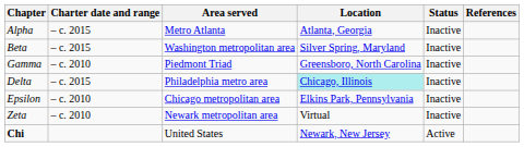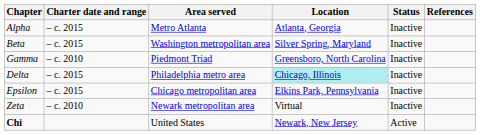 <table class="wikitable">
 <tr>
 <th>Chapter</th>
 <th>Charter date and range</th>
 <th>Area served</th>
 <th>Location</th>
 <th>Status</th>
 <th>References</th>
 </tr>
 <tr>
 <td><em>Alpha</em></td>
 <td> – c. 2015</td>
 <td><a href='#'>Metro Atlanta</a></td>
 <td><a href='#'>Atlanta, Georgia</a></td>
 <td>Inactive</td>
 <td></td>
 </tr>
 <tr>
 <td><em>Beta</em></td>
 <td> – c. 2015</td>
 <td><a href='#'>Washington metropolitan area</a></td>
 <td><a href='#'>Silver Spring, Maryland</a></td>
 <td>Inactive</td>
 <td></td>
 </tr>
 <tr>
 <td><em>Gamma</em></td>
 <td> – c. 2010</td>
 <td><a href='#'>Piedmont Triad</a></td>
 <td><a href='#'>Greensboro, North Carolina</a></td>
 <td>Inactive</td>
 <td></td>
 </tr>
 <tr>
 <td><em>Delta</em></td>
 <td> – c. 2015</td>
 <td><a href='#'>Philadelphia metro area</a></td>
 <td style="background: paleturquoise;"><a href='#'>Chicago, Illinois</a></td>
 <td>Inactive</td>
 <td></td>
 </tr>
 <tr>
 <td><em>Epsilon</em></td>
-<td> – c. 2010</td>
+<td> – c. 2015</td>
 <td><a href='#'>Chicago metropolitan area</a></td>
 <td><a href='#'>Elkins Park, Pennsylvania</a></td>
 <td>Inactive</td>
 <td></td>
 </tr>
 <tr>
 <td><em>Zeta</em></td>
 <td> – c. 2010</td>
 <td><a href='#'>Newark metropolitan area</a></td>
 <td>Virtual</td>
 <td>Inactive</td>
 <td></td>
 </tr>
 <tr>
 <td><strong>Chi</strong></td>
 <td></td>
 <td>United States</td>
 <td><a href='#'>Newark, New Jersey</a></td>
 <td>Active</td>
 <td></td>
 </tr>
 </table>
